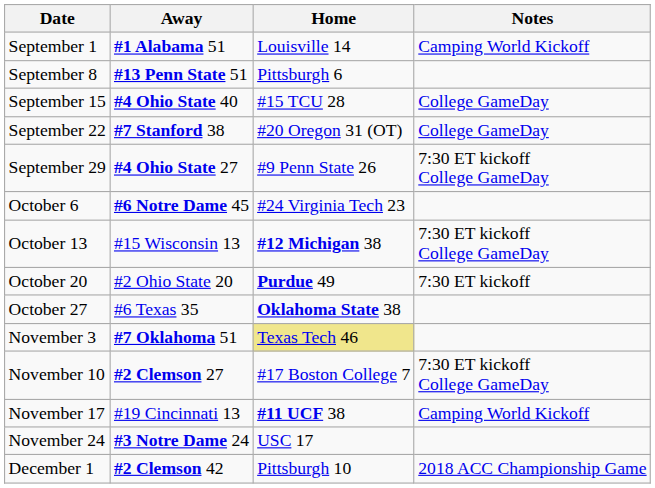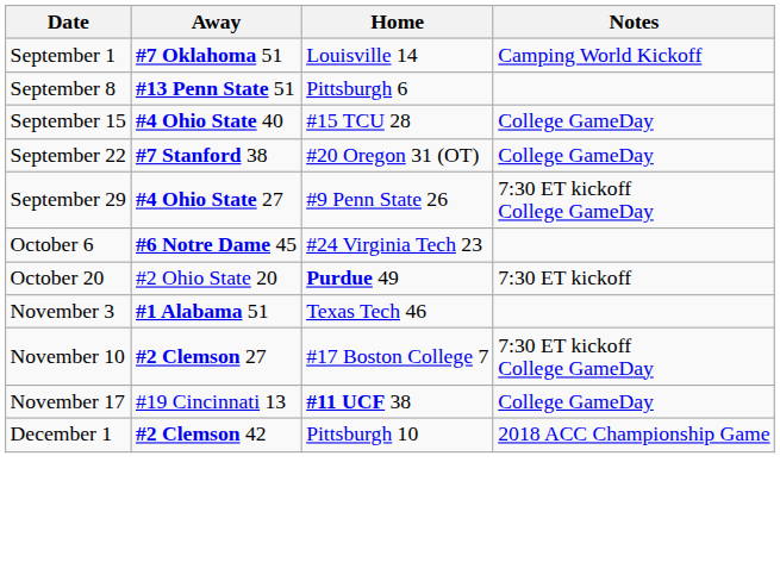 <table class="wikitable sortable">
 <tr>
 <th>Date</th>
 <th>Away</th>
 <th>Home</th>
 <th>Notes</th>
 </tr>
 <tr>
 <td>September 1</td>
-<td><strong><a href='#'>#1 Alabama</a></strong> 51</td>
+<td><strong><a href='#'>#7 Oklahoma</a></strong> 51</td>
 <td><a href='#'>Louisville</a> 14</td>
 <td><a href='#'>Camping World Kickoff</a></td>
 </tr>
 <tr>
 <td>September 8</td>
 <td><strong><a href='#'>#13 Penn State</a></strong> 51</td>
 <td><a href='#'>Pittsburgh</a> 6</td>
 <td></td>
 </tr>
 <tr>
 <td>September 15</td>
 <td><strong><a href='#'>#4 Ohio State</a></strong> 40</td>
 <td><a href='#'>#15 TCU</a> 28</td>
 <td><a href='#'>College GameDay</a></td>
 </tr>
 <tr>
 <td>September 22</td>
 <td><strong><a href='#'>#7 Stanford</a></strong> 38</td>
 <td><a href='#'>#20 Oregon</a> 31 (OT)</td>
 <td><a href='#'>College GameDay</a></td>
 </tr>
 <tr>
 <td>September 29</td>
 <td><strong><a href='#'>#4 Ohio State</a></strong> 27</td>
 <td><a href='#'>#9 Penn State</a> 26</td>
 <td>7:30 ET kickoff<br><a href='#'>College GameDay</a></td>
 </tr>
 <tr>
 <td>October 6</td>
 <td><strong><a href='#'>#6 Notre Dame</a></strong> 45</td>
 <td><a href='#'>#24 Virginia Tech</a> 23</td>
 <td></td>
 </tr>
 <tr>
-<td>October 13</td>
-<td><a href='#'>#15 Wisconsin</a> 13</td>
-<td><strong><a href='#'>#12 Michigan</a></strong> 38</td>
-<td>7:30 ET kickoff<br><a href='#'>College GameDay</a></td>
-</tr>
-<tr>
 <td>October 20</td>
 <td><a href='#'>#2 Ohio State</a> 20</td>
 <td><strong><a href='#'>Purdue</a></strong> 49</td>
 <td>7:30 ET kickoff</td>
 </tr>
 <tr>
-<td>October 27</td>
-<td><a href='#'>#6 Texas</a> 35</td>
-<td><strong><a href='#'>Oklahoma State</a></strong> 38</td>
-<td></td>
-</tr>
-<tr>
 <td>November 3</td>
-<td><strong><a href='#'>#7 Oklahoma</a></strong> 51</td>
-<td style="background: khaki;"><a href='#'>Texas Tech</a> 46</td>
+<td><strong><a href='#'>#1 Alabama</a></strong> 51</td>
+<td><a href='#'>Texas Tech</a> 46</td>
 <td></td>
 </tr>
 <tr>
 <td>November 10</td>
 <td><strong><a href='#'>#2 Clemson</a></strong> 27</td>
 <td><a href='#'>#17 Boston College</a> 7</td>
 <td>7:30 ET kickoff<br><a href='#'>College GameDay</a></td>
 </tr>
 <tr>
 <td>November 17</td>
 <td><a href='#'>#19 Cincinnati</a> 13</td>
 <td><strong><a href='#'>#11 UCF</a></strong> 38</td>
-<td><a href='#'>Camping World Kickoff</a></td>
-</tr>
-<tr>
-<td>November 24</td>
-<td><strong><a href='#'>#3 Notre Dame</a></strong> 24</td>
-<td><a href='#'>USC</a> 17</td>
-<td></td>
+<td><a href='#'>College GameDay</a></td>
 </tr>
 <tr>
 <td>December 1</td>
 <td><strong><a href='#'>#2 Clemson</a></strong> 42</td>
 <td><a href='#'>Pittsburgh</a> 10</td>
 <td><a href='#'>2018 ACC Championship Game</a></td>
 </tr>
 </table>
